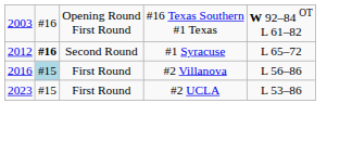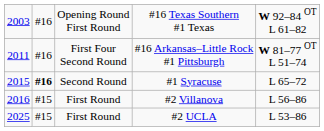 <table class="wikitable">
 <tr align="center">
 <td><a href='#'>2003</a></td>
 <td>#16</td>
 <td>Opening Round<br>First Round</td>
 <td>#16 <a href='#'>Texas Southern</a><br>#1 Texas</td>
 <td><strong>W</strong> 92–84 <sup>OT</sup><br>L 61–82</td>
 </tr>
 <tr align="center">
-<td><a href='#'>2012</a></td>
+<td><a href='#'>2011</a></td>
+<td>#16</td>
+<td>First Four<br>Second Round</td>
+<td>#16 <a href='#'>Arkansas–Little Rock</a><br>#1 <a href='#'>Pittsburgh</a></td>
+<td><strong>W</strong> 81–77 <sup>OT</sup><br>L 51–74</td>
+</tr>
+<tr align="center">
+<td><a href='#'>2015</a></td>
 <td><strong>#16</strong></td>
 <td>Second Round</td>
 <td>#1 <a href='#'>Syracuse</a></td>
 <td>L 65–72</td>
 </tr>
 <tr align="center">
 <td><a href='#'>2016</a></td>
-<td style="background: lightblue;">#15</td>
+<td>#15</td>
 <td>First Round</td>
 <td>#2 <a href='#'>Villanova</a></td>
 <td>L 56–86</td>
 </tr>
 <tr align="center">
-<td><a href='#'>2023</a></td>
+<td><a href='#'>2025</a></td>
 <td>#15</td>
 <td>First Round</td>
 <td>#2 <a href='#'>UCLA</a></td>
 <td>L 53–86</td>
 </tr>
 </table>
